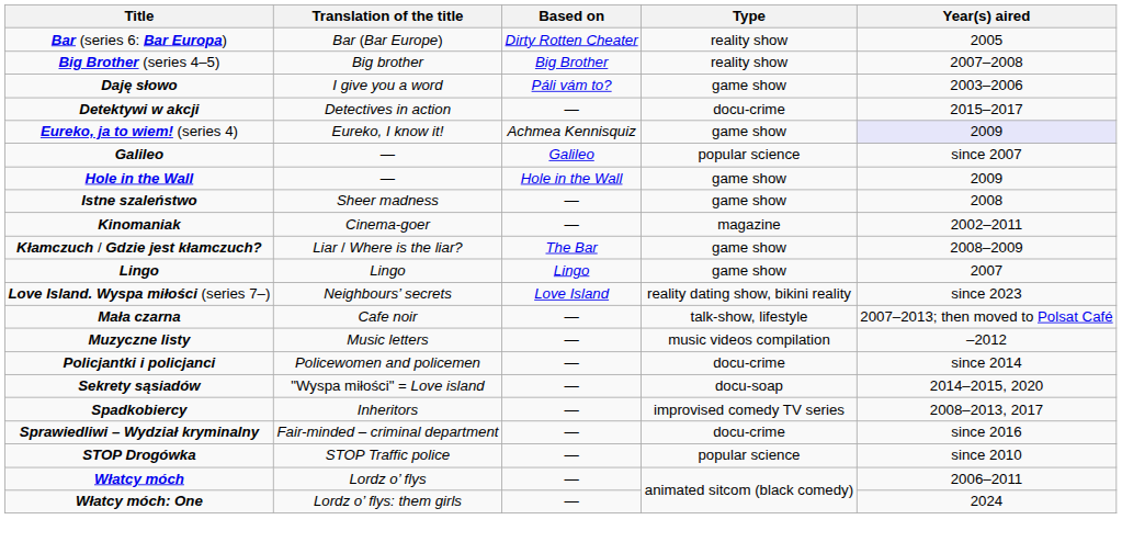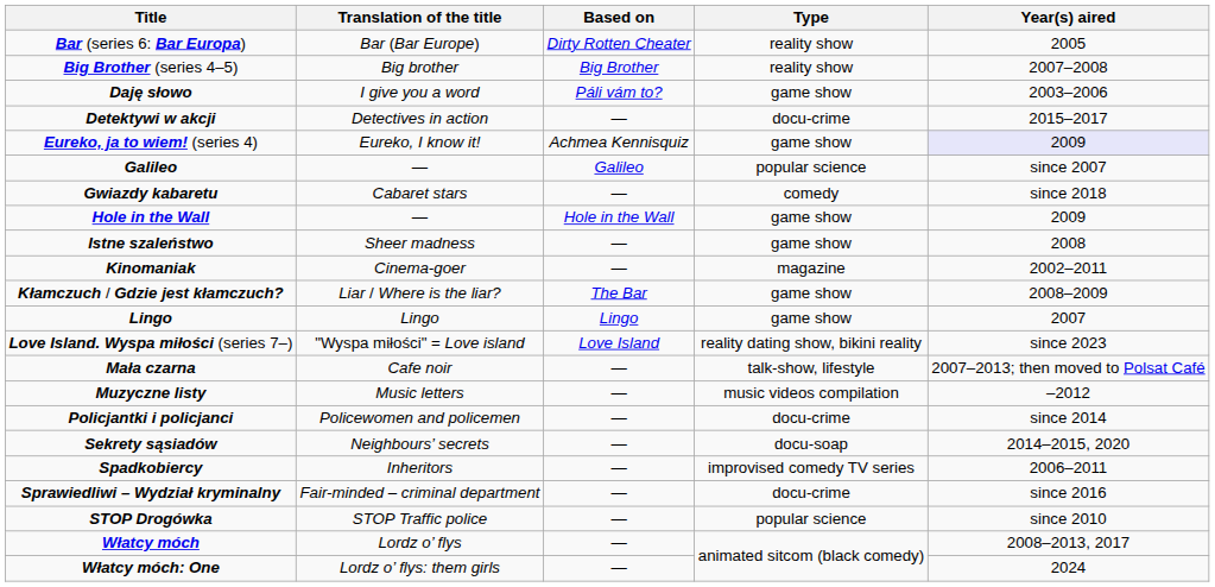 <table class="wikitable" style="text-align:center">
 <tr>
 <th>Title</th>
 <th>Translation of the title</th>
 <th>Based on</th>
 <th>Type</th>
 <th>Year(s) aired</th>
 </tr>
 <tr>
 <td><strong><em><a href='#'>Bar</a></em></strong> (series 6: <a href='#'><strong><em>Bar</em></strong> <strong><em>Europa</em></strong></a>)</td>
 <td><em>Bar</em> (<em>Bar Europe</em>)</td>
 <td><em><a href='#'>Dirty Rotten Cheater</a></em></td>
 <td>reality show</td>
 <td>2005</td>
 </tr>
 <tr>
 <td><strong><em><a href='#'>Big Brother</a></em></strong> (series 4–5)</td>
 <td><em>Big brother</em></td>
 <td><a href='#'><em>Big Brother</em></a></td>
 <td>reality show</td>
 <td>2007–2008</td>
 </tr>
 <tr>
 <td><strong><em>Daję słowo</em></strong></td>
 <td><em>I give you a word</em></td>
 <td><em><a href='#'>Páli vám to?</a></em></td>
 <td>game show</td>
 <td>2003–2006</td>
 </tr>
 <tr>
 <td><strong><em>Detektywi w akcji</em></strong></td>
 <td><em>Detectives in action</em></td>
 <td>—</td>
 <td>docu-crime</td>
 <td>2015–2017</td>
 </tr>
 <tr>
 <td><strong><em><a href='#'>Eureko, ja to wiem!</a></em></strong> (series 4)</td>
 <td><em>Eureko, I know it!</em></td>
 <td><em>Achmea Kennisquiz</em></td>
 <td>game show</td>
 <td style="background: lavender;">2009</td>
 </tr>
 <tr>
 <td><strong><em>Galileo</em></strong></td>
 <td>—</td>
 <td><a href='#'><em>Galileo</em></a></td>
 <td>popular science</td>
 <td>since 2007</td>
 </tr>
 <tr>
+<td><strong><em>Gwiazdy kabaretu</em></strong></td>
+<td><em>Cabaret stars</em></td>
+<td>—</td>
+<td>comedy</td>
+<td>since 2018</td>
+</tr>
+<tr>
 <td><strong><em><a href='#'>Hole in the Wall</a></em></strong></td>
 <td>—</td>
 <td><em><a href='#'>Hole in the Wall</a></em></td>
 <td>game show</td>
 <td>2009</td>
 </tr>
 <tr>
 <td><strong><em>Istne szaleństwo</em></strong></td>
 <td><em>Sheer madness</em></td>
 <td>—</td>
 <td>game show</td>
 <td>2008</td>
 </tr>
 <tr>
 <td><strong><em>Kinomaniak</em></strong></td>
 <td><em>Cinema-goer</em></td>
 <td>—</td>
 <td>magazine</td>
 <td>2002–2011</td>
 </tr>
 <tr>
 <td><strong><em>Kłamczuch</em></strong> / <strong><em>Gdzie jest kłamczuch?</em></strong></td>
 <td><em>Liar</em> / <em>Where is the liar?</em></td>
 <td><em><a href='#'>The Bar</a></em></td>
 <td>game show</td>
 <td>2008–2009</td>
 </tr>
 <tr>
 <td><strong><em>Lingo</em></strong></td>
 <td><em>Lingo</em></td>
 <td><a href='#'><em>Lingo</em></a></td>
 <td>game show</td>
 <td>2007</td>
 </tr>
 <tr>
 <td><strong><em>Love Island. Wyspa miłości</em></strong> (series 7–)</td>
-<td><em>Neighbours’ secrets</em></td>
+<td>"Wyspa miłości" = <em>Love island</em></td>
 <td><a href='#'><em>Love Island</em></a></td>
 <td>reality dating show, bikini reality</td>
 <td>since 2023</td>
 </tr>
 <tr>
 <td><strong><em>Mała czarna</em></strong></td>
 <td><em>Cafe noir</em></td>
 <td>—</td>
 <td>talk-show, lifestyle</td>
 <td>2007–2013; then moved to <a href='#'>Polsat Café</a></td>
 </tr>
 <tr>
 <td><strong><em>Muzyczne listy</em></strong></td>
 <td><em>Music letters</em></td>
 <td>—</td>
 <td>music videos compilation</td>
 <td>–2012</td>
 </tr>
 <tr>
 <td><strong><em>Policjantki i policjanci</em></strong></td>
 <td><em>Policewomen and policemen</em></td>
 <td>—</td>
 <td>docu-crime</td>
 <td>since 2014</td>
 </tr>
 <tr>
 <td><strong><em>Sekrety sąsiadów</em></strong></td>
-<td>"Wyspa miłości" = <em>Love island</em></td>
+<td><em>Neighbours’ secrets</em></td>
 <td>—</td>
 <td>docu-soap</td>
 <td>2014–2015, 2020</td>
 </tr>
 <tr>
 <td><strong><em>Spadkobiercy</em></strong></td>
 <td><em>Inheritors</em></td>
 <td>—</td>
 <td>improvised comedy TV series</td>
-<td>2008–2013, 2017</td>
+<td>2006–2011</td>
 </tr>
 <tr>
 <td><strong><em>Sprawiedliwi – Wydział kryminalny</em></strong></td>
 <td><em>Fair-minded – criminal department</em></td>
 <td>—</td>
 <td>docu-crime</td>
 <td>since 2016</td>
 </tr>
 <tr>
 <td><strong><em>STOP Drogówka</em></strong></td>
 <td><em>STOP Traffic police</em></td>
 <td>—</td>
 <td>popular science</td>
 <td>since 2010</td>
 </tr>
 <tr>
 <td><strong><em><a href='#'>Włatcy móch</a></em></strong></td>
 <td><em>Lordz o’ flys</em></td>
 <td>—</td>
 <td rowspan="2">animated sitcom (black comedy)</td>
-<td>2006–2011</td>
+<td>2008–2013, 2017</td>
 </tr>
 <tr>
 <td><strong><em>Włatcy móch: One</em></strong></td>
 <td><em>Lordz o’ flys: them</em> <em>girls</em></td>
 <td>—</td>
 <td>2024</td>
 </tr>
 </table>
